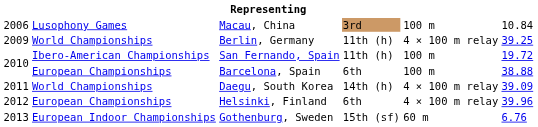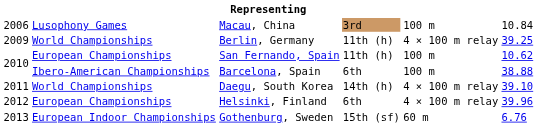 <table>
 <tr>
 <th colspan="6">Representing </th>
 </tr>
 <tr>
 <td>2006</td>
 <td><a href='#'>Lusophony Games</a></td>
 <td><a href='#'>Macau</a>, China</td>
 <td bgcolor=cc9966>3rd</td>
 <td>100 m</td>
 <td>10.84</td>
 </tr>
 <tr>
 <td>2009</td>
 <td><a href='#'>World Championships</a></td>
 <td><a href='#'>Berlin</a>, Germany</td>
 <td>11th (h)</td>
 <td>4 × 100 m relay</td>
 <td><a href='#'>39.25</a></td>
 </tr>
 <tr>
 <td rowspan=2>2010</td>
-<td><a href='#'>Ibero-American Championships</a></td>
+<td><a href='#'>European Championships</a></td>
 <td><a href='#'>San Fernando, Spain</a></td>
 <td>11th (h)</td>
 <td>100 m</td>
-<td><a href='#'>19.72</a></td>
+<td><a href='#'>10.62</a></td>
 </tr>
 <tr>
-<td><a href='#'>European Championships</a></td>
+<td><a href='#'>Ibero-American Championships</a></td>
 <td><a href='#'>Barcelona</a>, Spain</td>
 <td>6th</td>
 <td>100 m</td>
 <td><a href='#'>38.88</a></td>
 </tr>
 <tr>
 <td>2011</td>
 <td><a href='#'>World Championships</a></td>
 <td><a href='#'>Daegu</a>, South Korea</td>
 <td>14th (h)</td>
 <td>4 × 100 m relay</td>
-<td><a href='#'>39.09</a></td>
+<td><a href='#'>39.10</a></td>
 </tr>
 <tr>
 <td>2012</td>
 <td><a href='#'>European Championships</a></td>
 <td><a href='#'>Helsinki</a>, Finland</td>
 <td>6th</td>
 <td>4 × 100 m relay</td>
 <td><a href='#'>39.96</a></td>
 </tr>
 <tr>
 <td>2013</td>
 <td><a href='#'>European Indoor Championships</a></td>
 <td><a href='#'>Gothenburg</a>, Sweden</td>
 <td>15th (sf)</td>
 <td>60 m</td>
 <td><a href='#'>6.76</a></td>
 </tr>
 </table>
